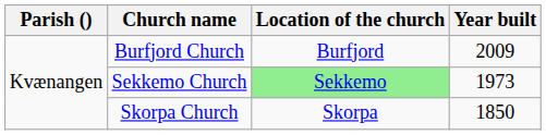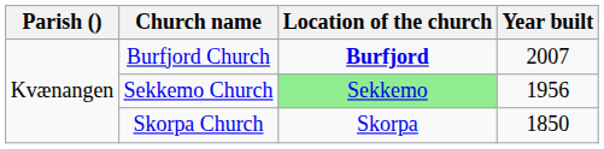 <table class="wikitable" style="text-align:center">
 <tr>
 <th>Parish ()</th>
 <th>Church name</th>
 <th>Location of the church</th>
 <th>Year built</th>
 </tr>
 <tr>
 <td rowspan="3">Kvænangen</td>
 <td><a href='#'>Burfjord Church</a></td>
-<td><a href='#'>Burfjord</a></td>
-<td>2009</td>
+<td><strong><a href='#'>Burfjord</a></strong></td>
+<td>2007</td>
 </tr>
 <tr>
 <td><a href='#'>Sekkemo Church</a></td>
 <td style="background: lightgreen;"><a href='#'>Sekkemo</a></td>
-<td>1973</td>
+<td>1956</td>
 </tr>
 <tr>
 <td><a href='#'>Skorpa Church</a></td>
 <td><a href='#'>Skorpa</a></td>
 <td>1850</td>
 </tr>
 </table>
